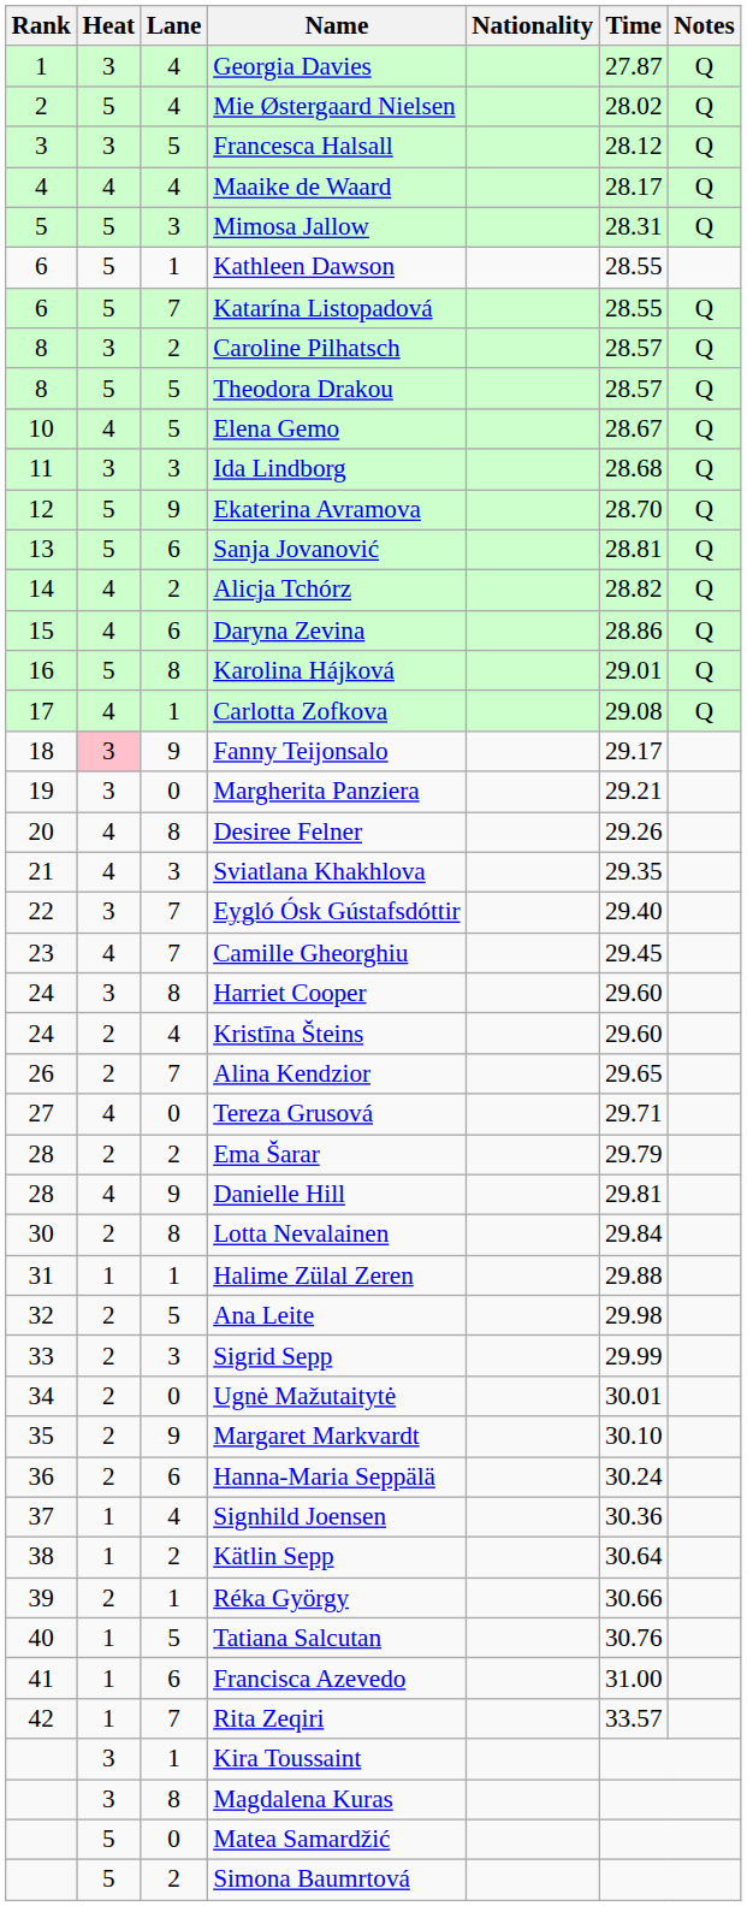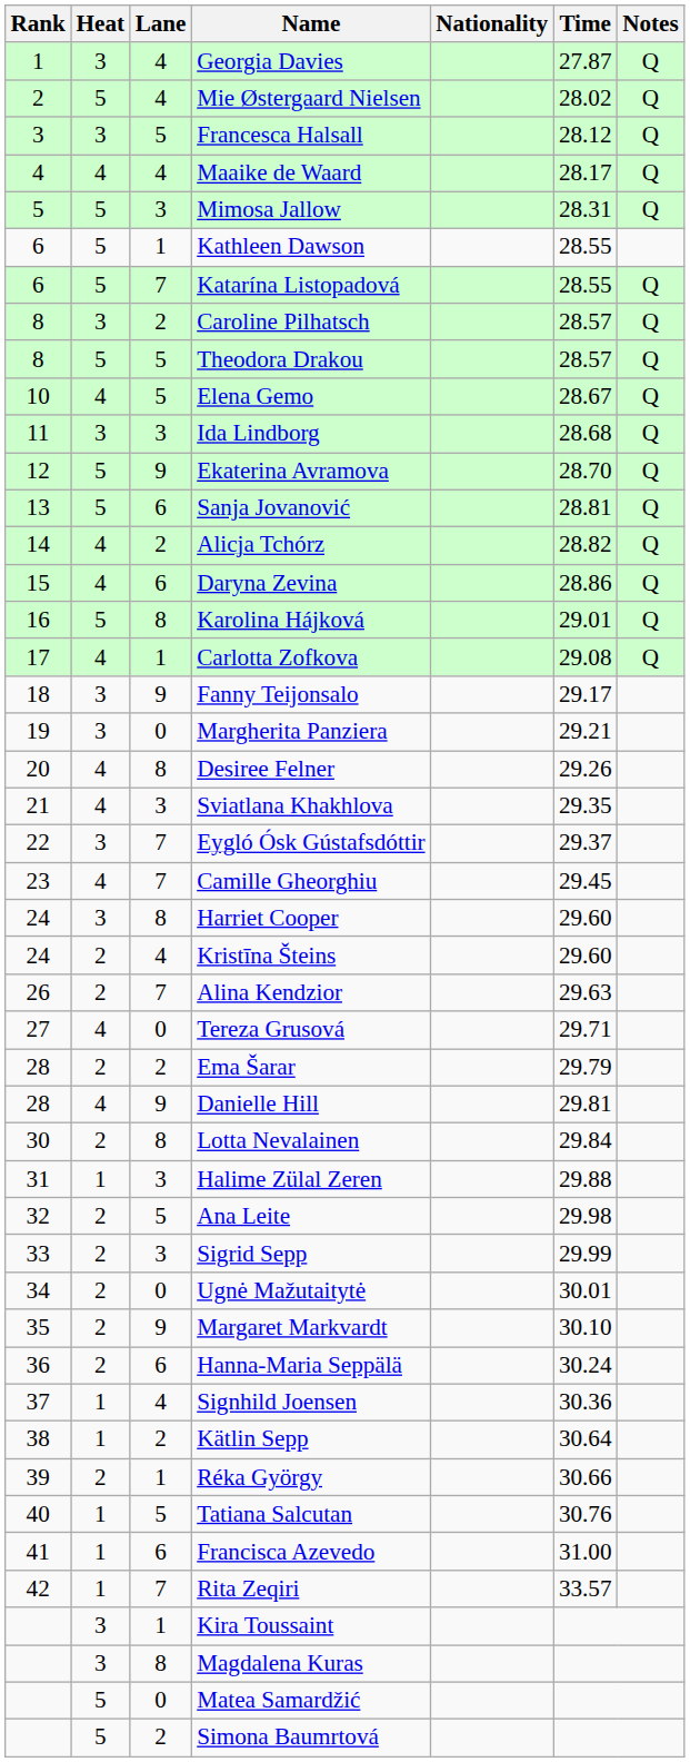 <table class="wikitable sortable" style="text-align:center">
 <tr>
 <th>Rank</th>
 <th>Heat</th>
 <th>Lane</th>
 <th>Name</th>
 <th>Nationality</th>
 <th>Time</th>
 <th>Notes</th>
 </tr>
 <tr bgcolor=ccffcc>
 <td>1</td>
 <td>3</td>
 <td>4</td>
 <td align=left><a href='#'>Georgia Davies</a></td>
 <td align=left></td>
 <td>27.87</td>
 <td>Q</td>
 </tr>
 <tr bgcolor=ccffcc>
 <td>2</td>
 <td>5</td>
 <td>4</td>
 <td align=left><a href='#'>Mie Østergaard Nielsen</a></td>
 <td align=left></td>
 <td>28.02</td>
 <td>Q</td>
 </tr>
 <tr bgcolor=ccffcc>
 <td>3</td>
 <td>3</td>
 <td>5</td>
 <td align=left><a href='#'>Francesca Halsall</a></td>
 <td align=left></td>
 <td>28.12</td>
 <td>Q</td>
 </tr>
 <tr bgcolor=ccffcc>
 <td>4</td>
 <td>4</td>
 <td>4</td>
 <td align=left><a href='#'>Maaike de Waard</a></td>
 <td align=left></td>
 <td>28.17</td>
 <td>Q</td>
 </tr>
 <tr bgcolor=ccffcc>
 <td>5</td>
 <td>5</td>
 <td>3</td>
 <td align=left><a href='#'>Mimosa Jallow</a></td>
 <td align=left></td>
 <td>28.31</td>
 <td>Q</td>
 </tr>
 <tr>
 <td>6</td>
 <td>5</td>
 <td>1</td>
 <td align=left><a href='#'>Kathleen Dawson</a></td>
 <td align=left></td>
 <td>28.55</td>
 <td></td>
 </tr>
 <tr bgcolor=ccffcc>
 <td>6</td>
 <td>5</td>
 <td>7</td>
 <td align=left><a href='#'>Katarína Listopadová</a></td>
 <td align=left></td>
 <td>28.55</td>
 <td>Q</td>
 </tr>
 <tr bgcolor=ccffcc>
 <td>8</td>
 <td>3</td>
 <td>2</td>
 <td align=left><a href='#'>Caroline Pilhatsch</a></td>
 <td align=left></td>
 <td>28.57</td>
 <td>Q</td>
 </tr>
 <tr bgcolor=ccffcc>
 <td>8</td>
 <td>5</td>
 <td>5</td>
 <td align=left><a href='#'>Theodora Drakou</a></td>
 <td align=left></td>
 <td>28.57</td>
 <td>Q</td>
 </tr>
 <tr bgcolor=ccffcc>
 <td>10</td>
 <td>4</td>
 <td>5</td>
 <td align=left><a href='#'>Elena Gemo</a></td>
 <td align=left></td>
 <td>28.67</td>
 <td>Q</td>
 </tr>
 <tr bgcolor=ccffcc>
 <td>11</td>
 <td>3</td>
 <td>3</td>
 <td align=left><a href='#'>Ida Lindborg</a></td>
 <td align=left></td>
 <td>28.68</td>
 <td>Q</td>
 </tr>
 <tr bgcolor=ccffcc>
 <td>12</td>
 <td>5</td>
 <td>9</td>
 <td align=left><a href='#'>Ekaterina Avramova</a></td>
 <td align=left></td>
 <td>28.70</td>
 <td>Q</td>
 </tr>
 <tr bgcolor=ccffcc>
 <td>13</td>
 <td>5</td>
 <td>6</td>
 <td align=left><a href='#'>Sanja Jovanović</a></td>
 <td align=left></td>
 <td>28.81</td>
 <td>Q</td>
 </tr>
 <tr bgcolor=ccffcc>
 <td>14</td>
 <td>4</td>
 <td>2</td>
 <td align=left><a href='#'>Alicja Tchórz</a></td>
 <td align=left></td>
 <td>28.82</td>
 <td>Q</td>
 </tr>
 <tr bgcolor=ccffcc>
 <td>15</td>
 <td>4</td>
 <td>6</td>
 <td align=left><a href='#'>Daryna Zevina</a></td>
 <td align=left></td>
 <td>28.86</td>
 <td>Q</td>
 </tr>
 <tr bgcolor=ccffcc>
 <td>16</td>
 <td>5</td>
 <td>8</td>
 <td align=left><a href='#'>Karolina Hájková</a></td>
 <td align=left></td>
 <td>29.01</td>
 <td>Q</td>
 </tr>
 <tr bgcolor=ccffcc>
 <td>17</td>
 <td>4</td>
 <td>1</td>
 <td align=left><a href='#'>Carlotta Zofkova</a></td>
 <td align=left></td>
 <td>29.08</td>
 <td>Q</td>
 </tr>
 <tr>
 <td>18</td>
-<td style="background: pink;">3</td>
+<td>3</td>
 <td>9</td>
 <td align=left><a href='#'>Fanny Teijonsalo</a></td>
 <td align=left></td>
 <td>29.17</td>
 <td></td>
 </tr>
 <tr>
 <td>19</td>
 <td>3</td>
 <td>0</td>
 <td align=left><a href='#'>Margherita Panziera</a></td>
 <td align=left></td>
 <td>29.21</td>
 <td></td>
 </tr>
 <tr>
 <td>20</td>
 <td>4</td>
 <td>8</td>
 <td align=left><a href='#'>Desiree Felner</a></td>
 <td align=left></td>
 <td>29.26</td>
 <td></td>
 </tr>
 <tr>
 <td>21</td>
 <td>4</td>
 <td>3</td>
 <td align=left><a href='#'>Sviatlana Khakhlova</a></td>
 <td align=left></td>
 <td>29.35</td>
 <td></td>
 </tr>
 <tr>
 <td>22</td>
 <td>3</td>
 <td>7</td>
 <td align=left><a href='#'>Eygló Ósk Gústafsdóttir</a></td>
 <td align=left></td>
-<td>29.40</td>
+<td>29.37</td>
 <td></td>
 </tr>
 <tr>
 <td>23</td>
 <td>4</td>
 <td>7</td>
 <td align=left><a href='#'>Camille Gheorghiu</a></td>
 <td align=left></td>
 <td>29.45</td>
 <td></td>
 </tr>
 <tr>
 <td>24</td>
 <td>3</td>
 <td>8</td>
 <td align=left><a href='#'>Harriet Cooper</a></td>
 <td align=left></td>
 <td>29.60</td>
 <td></td>
 </tr>
 <tr>
 <td>24</td>
 <td>2</td>
 <td>4</td>
 <td align=left><a href='#'>Kristīna Šteins</a></td>
 <td align=left></td>
 <td>29.60</td>
 <td></td>
 </tr>
 <tr>
 <td>26</td>
 <td>2</td>
 <td>7</td>
 <td align=left><a href='#'>Alina Kendzior</a></td>
 <td align=left></td>
-<td>29.65</td>
+<td>29.63</td>
 <td></td>
 </tr>
 <tr>
 <td>27</td>
 <td>4</td>
 <td>0</td>
 <td align=left><a href='#'>Tereza Grusová</a></td>
 <td align=left></td>
 <td>29.71</td>
 <td></td>
 </tr>
 <tr>
 <td>28</td>
 <td>2</td>
 <td>2</td>
 <td align=left><a href='#'>Ema Šarar</a></td>
 <td align=left></td>
 <td>29.79</td>
 <td></td>
 </tr>
 <tr>
 <td>28</td>
 <td>4</td>
 <td>9</td>
 <td align=left><a href='#'>Danielle Hill</a></td>
 <td align=left></td>
 <td>29.81</td>
 <td></td>
 </tr>
 <tr>
 <td>30</td>
 <td>2</td>
 <td>8</td>
 <td align=left><a href='#'>Lotta Nevalainen</a></td>
 <td align=left></td>
 <td>29.84</td>
 <td></td>
 </tr>
 <tr>
 <td>31</td>
 <td>1</td>
-<td>1</td>
+<td>3</td>
 <td align=left><a href='#'>Halime Zülal Zeren</a></td>
 <td align=left></td>
 <td>29.88</td>
 <td></td>
 </tr>
 <tr>
 <td>32</td>
 <td>2</td>
 <td>5</td>
 <td align=left><a href='#'>Ana Leite</a></td>
 <td align=left></td>
 <td>29.98</td>
 <td></td>
 </tr>
 <tr>
 <td>33</td>
 <td>2</td>
 <td>3</td>
 <td align=left><a href='#'>Sigrid Sepp</a></td>
 <td align=left></td>
 <td>29.99</td>
 <td></td>
 </tr>
 <tr>
 <td>34</td>
 <td>2</td>
 <td>0</td>
 <td align=left><a href='#'>Ugnė Mažutaitytė</a></td>
 <td align=left></td>
 <td>30.01</td>
 <td></td>
 </tr>
 <tr>
 <td>35</td>
 <td>2</td>
 <td>9</td>
 <td align=left><a href='#'>Margaret Markvardt</a></td>
 <td align=left></td>
 <td>30.10</td>
 <td></td>
 </tr>
 <tr>
 <td>36</td>
 <td>2</td>
 <td>6</td>
 <td align=left><a href='#'>Hanna-Maria Seppälä</a></td>
 <td align=left></td>
 <td>30.24</td>
 <td></td>
 </tr>
 <tr>
 <td>37</td>
 <td>1</td>
 <td>4</td>
 <td align=left><a href='#'>Signhild Joensen</a></td>
 <td align=left></td>
 <td>30.36</td>
 <td></td>
 </tr>
 <tr>
 <td>38</td>
 <td>1</td>
 <td>2</td>
 <td align=left><a href='#'>Kätlin Sepp</a></td>
 <td align=left></td>
 <td>30.64</td>
 <td></td>
 </tr>
 <tr>
 <td>39</td>
 <td>2</td>
 <td>1</td>
 <td align=left><a href='#'>Réka György</a></td>
 <td align=left></td>
 <td>30.66</td>
 <td></td>
 </tr>
 <tr>
 <td>40</td>
 <td>1</td>
 <td>5</td>
 <td align=left><a href='#'>Tatiana Salcutan</a></td>
 <td align=left></td>
 <td>30.76</td>
 <td></td>
 </tr>
 <tr>
 <td>41</td>
 <td>1</td>
 <td>6</td>
 <td align=left><a href='#'>Francisca Azevedo</a></td>
 <td align=left></td>
 <td>31.00</td>
 <td></td>
 </tr>
 <tr>
 <td>42</td>
 <td>1</td>
 <td>7</td>
 <td align=left><a href='#'>Rita Zeqiri</a></td>
 <td align=left></td>
 <td>33.57</td>
 <td></td>
 </tr>
 <tr>
 <td></td>
 <td>3</td>
 <td>1</td>
 <td align=left><a href='#'>Kira Toussaint</a></td>
 <td align=left></td>
 <td colspan=2></td>
 </tr>
 <tr>
 <td></td>
 <td>3</td>
 <td>8</td>
 <td align=left><a href='#'>Magdalena Kuras</a></td>
 <td align=left></td>
 <td colspan=2></td>
 </tr>
 <tr>
 <td></td>
 <td>5</td>
 <td>0</td>
 <td align=left><a href='#'>Matea Samardžić</a></td>
 <td align=left></td>
 <td colspan=2></td>
 </tr>
 <tr>
 <td></td>
 <td>5</td>
 <td>2</td>
 <td align=left><a href='#'>Simona Baumrtová</a></td>
 <td align=left></td>
 <td colspan=2></td>
 </tr>
 </table>
